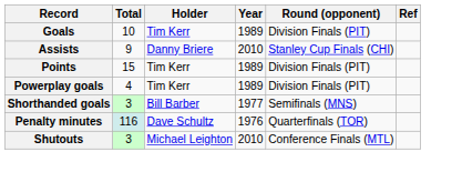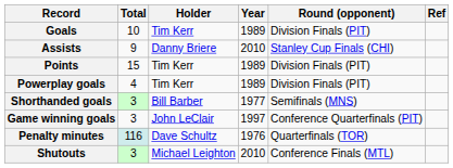 <table class="wikitable plainrowheaders">
 <tr>
 <th scope="col">Record</th>
 <th scope="col">Total</th>
 <th scope="col">Holder</th>
 <th scope="col">Year</th>
 <th scope="col">Round (opponent)</th>
 <th scope="col">Ref</th>
 </tr>
 <tr>
 <th scope="row">Goals</th>
 <td align="center">10</td>
 <td><a href='#'>Tim Kerr</a></td>
 <td>1989</td>
 <td>Division Finals (<a href='#'>PIT</a>)</td>
 <td></td>
 </tr>
 <tr>
 <th scope="row">Assists</th>
 <td align="center">9</td>
 <td><a href='#'>Danny Briere</a></td>
 <td>2010</td>
 <td><a href='#'>Stanley Cup Finals</a> (<a href='#'>CHI</a>)</td>
 <td></td>
 </tr>
 <tr>
 <th scope="row">Points</th>
 <td align="center">15</td>
 <td>Tim Kerr</td>
 <td>1989</td>
 <td>Division Finals (PIT)</td>
 <td></td>
 </tr>
 <tr>
 <th scope="row">Powerplay goals</th>
 <td align="center">4</td>
 <td>Tim Kerr</td>
 <td>1989</td>
 <td>Division Finals (PIT)</td>
 <td></td>
 </tr>
 <tr>
 <th scope="row">Shorthanded goals</th>
 <td align="center" style="background: #CCFFCC;">3</td>
 <td><a href='#'>Bill Barber</a></td>
 <td>1977</td>
 <td>Semifinals (<a href='#'>MNS</a>)</td>
 <td></td>
 </tr>
 <tr>
+<th scope="row">Game winning goals</th>
+<td align="center">3</td>
+<td><a href='#'>John LeClair</a></td>
+<td>1997</td>
+<td>Conference Quarterfinals (<a href='#'>PIT</a>)</td>
+<td></td>
+</tr>
+<tr>
 <th scope="row">Penalty minutes</th>
 <td align="center" style="background: #CFECEC;">116</td>
 <td><a href='#'>Dave Schultz</a></td>
 <td>1976</td>
 <td>Quarterfinals (<a href='#'>TOR</a>)</td>
 <td></td>
 </tr>
 <tr>
 <th scope="row">Shutouts</th>
 <td align="center" style="background: #CCFFCC;">3</td>
 <td><a href='#'>Michael Leighton</a></td>
 <td>2010</td>
 <td>Conference Finals (<a href='#'>MTL</a>)</td>
 <td></td>
 </tr>
 </table>
